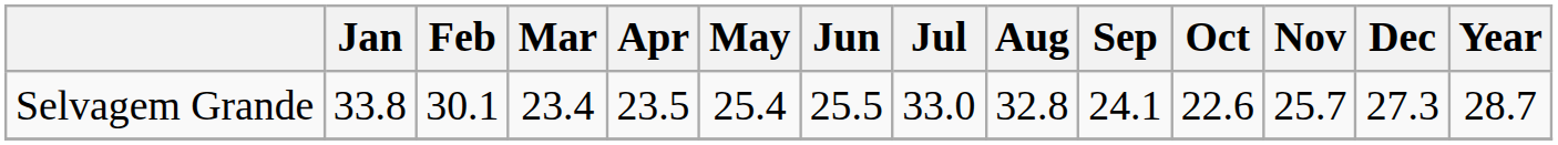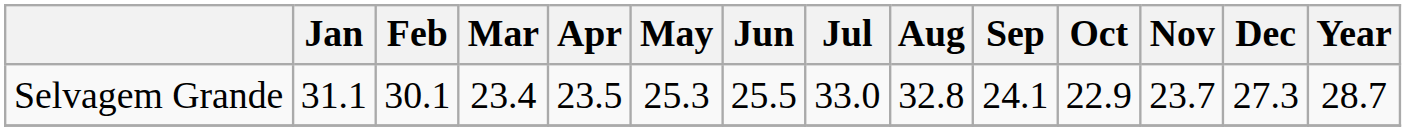 <table class="wikitable sortable" style="text-align: center">
 <tr>
 <th></th>
 <th><strong>Jan</strong></th>
 <th><strong>Feb</strong></th>
 <th><strong>Mar</strong></th>
 <th><strong>Apr</strong></th>
 <th><strong>May</strong></th>
 <th><strong>Jun</strong></th>
 <th><strong>Jul</strong></th>
 <th><strong>Aug</strong></th>
 <th><strong>Sep</strong></th>
 <th><strong>Oct</strong></th>
 <th><strong>Nov</strong></th>
 <th><strong>Dec</strong></th>
 <th><strong>Year</strong></th>
 </tr>
 <tr>
 <td>Selvagem Grande</td>
-<td>33.8</td>
+<td>31.1</td>
 <td>30.1</td>
 <td>23.4</td>
 <td>23.5</td>
-<td>25.4</td>
+<td>25.3</td>
 <td>25.5</td>
 <td>33.0</td>
 <td>32.8</td>
 <td>24.1</td>
-<td>22.6</td>
-<td>25.7</td>
+<td>22.9</td>
+<td>23.7</td>
 <td>27.3</td>
 <td>28.7</td>
 </tr>
 <tr>
 </tr>
 </table>
